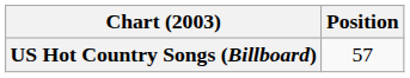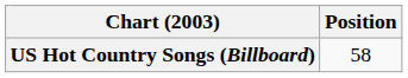 <table class="wikitable plainrowheaders" style="text-align:center">
 <tr>
 <th scope="col">Chart (2003)</th>
 <th scope="col">Position</th>
 </tr>
 <tr>
 <th scope="row">US Hot Country Songs (<em>Billboard</em>)</th>
-<td>57</td>
+<td>58</td>
 </tr>
 </table>
